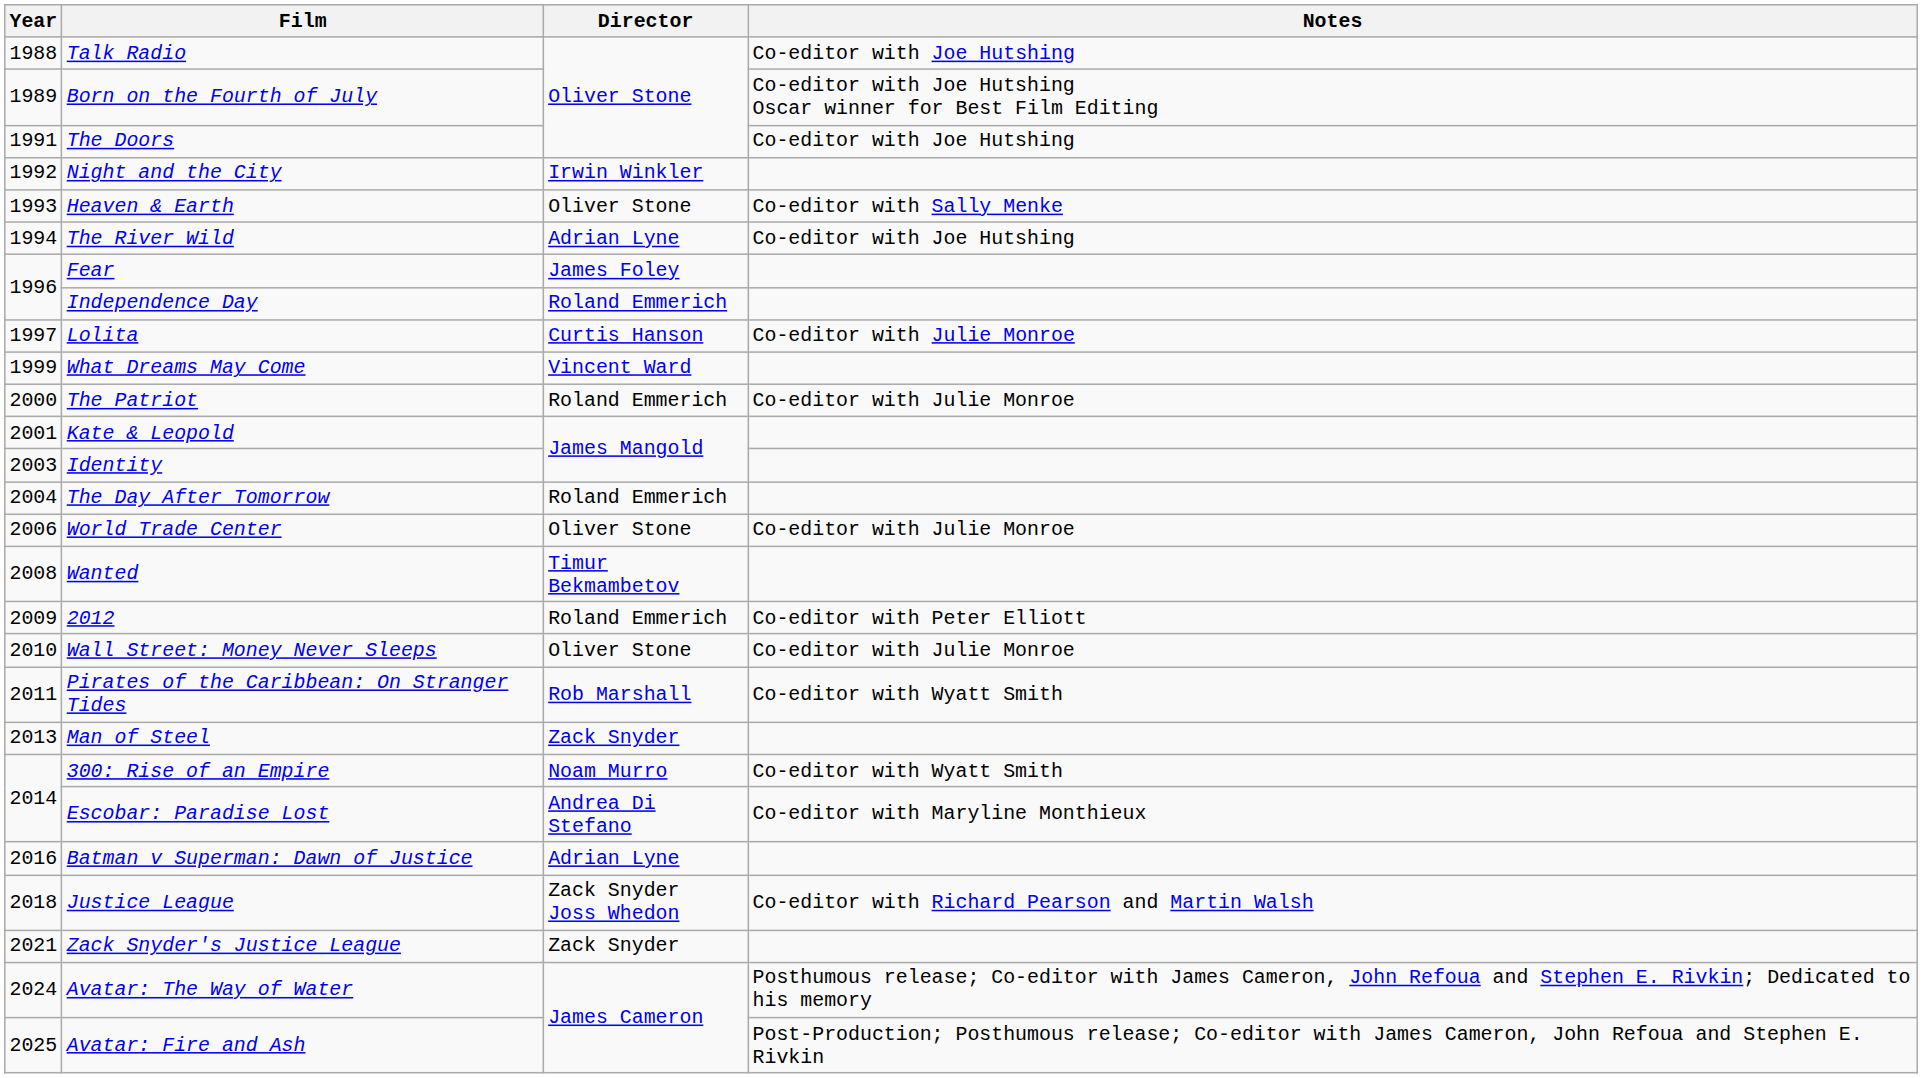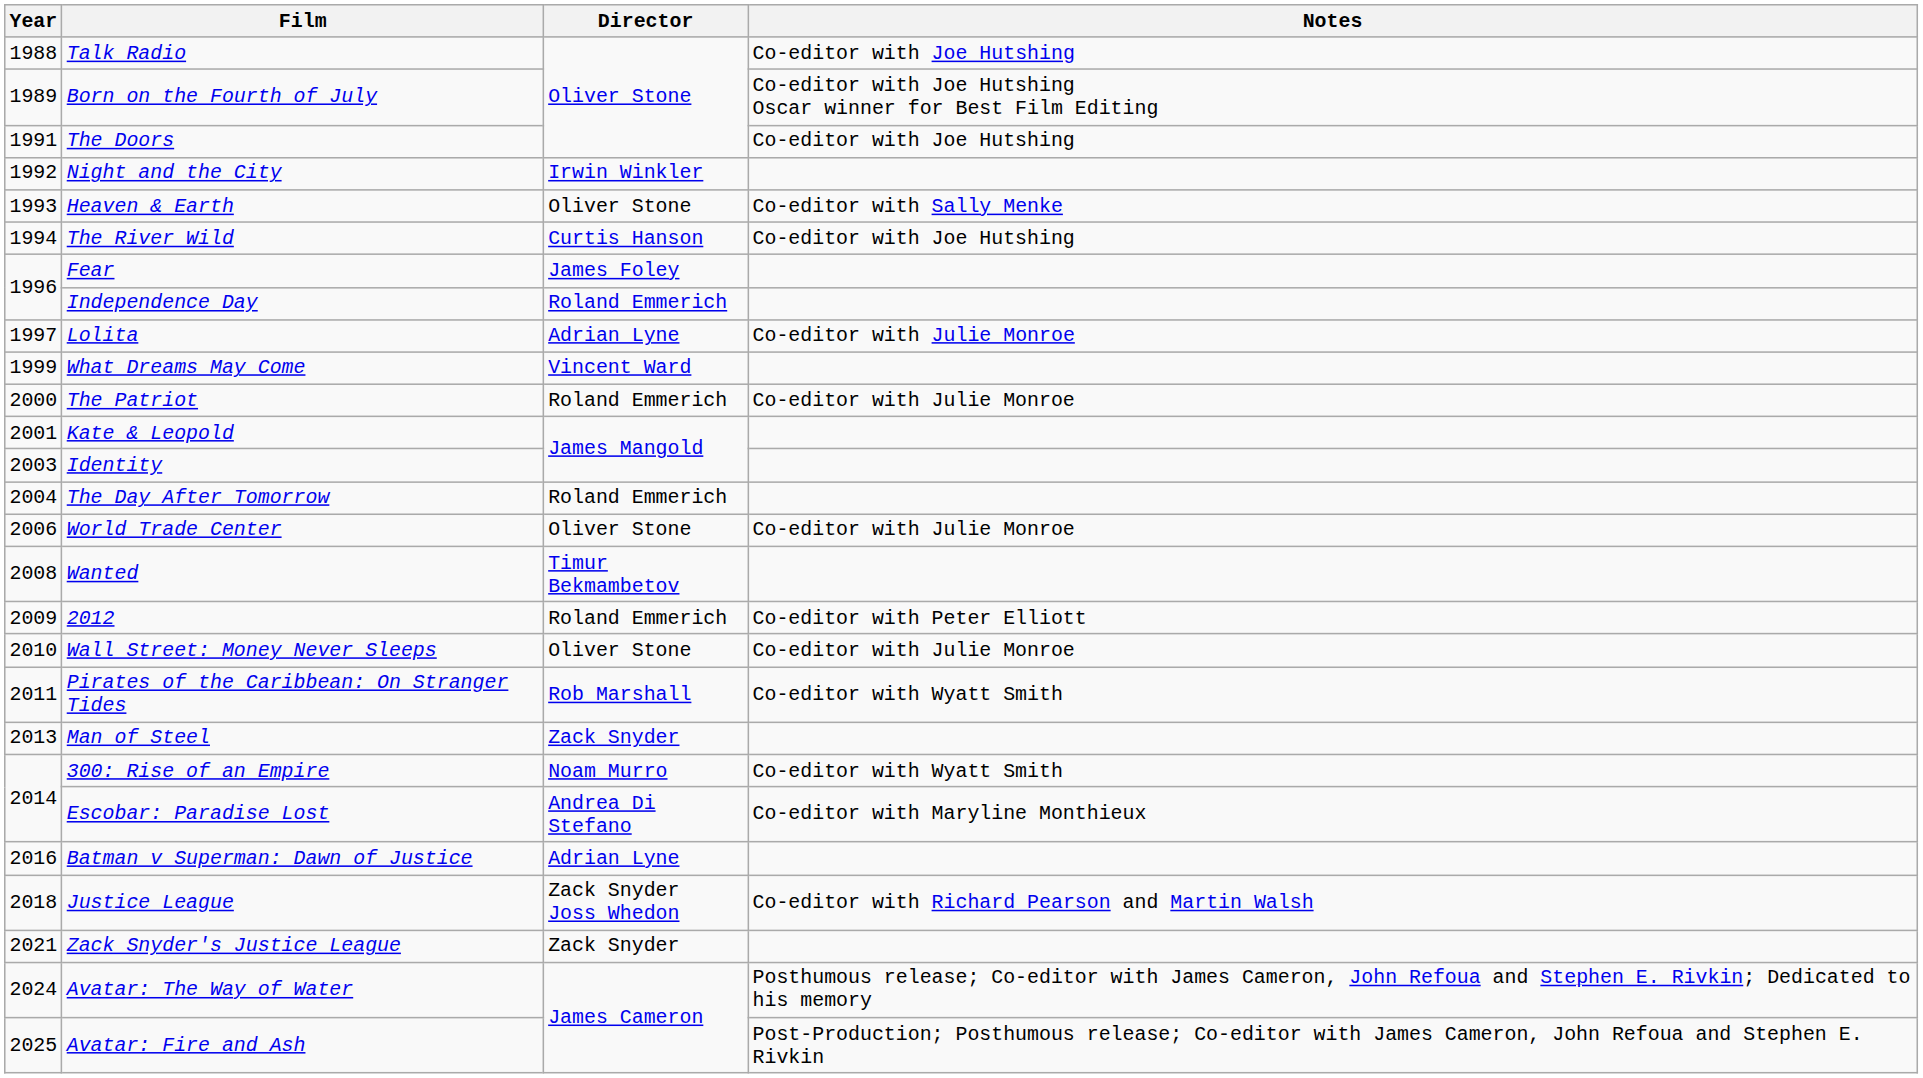 <table class="wikitable">
 <tr>
 <th>Year</th>
 <th>Film</th>
 <th>Director</th>
 <th>Notes</th>
 </tr>
 <tr>
 <td>1988</td>
 <td><em><a href='#'>Talk Radio</a></em></td>
 <td rowspan="3"><a href='#'>Oliver Stone</a></td>
 <td>Co-editor with <a href='#'>Joe Hutshing</a></td>
 </tr>
 <tr>
 <td>1989</td>
 <td><em><a href='#'>Born on the Fourth of July</a></em></td>
 <td>Co-editor with Joe Hutshing<br>Oscar winner for Best Film Editing</td>
 </tr>
 <tr>
 <td>1991</td>
 <td><em><a href='#'>The Doors</a></em></td>
 <td>Co-editor with Joe Hutshing</td>
 </tr>
 <tr>
 <td>1992</td>
 <td><em><a href='#'>Night and the City</a></em></td>
 <td><a href='#'>Irwin Winkler</a></td>
 <td></td>
 </tr>
 <tr>
 <td>1993</td>
 <td><em><a href='#'>Heaven & Earth</a></em></td>
 <td>Oliver Stone</td>
 <td>Co-editor with <a href='#'>Sally Menke</a></td>
 </tr>
 <tr>
 <td>1994</td>
 <td><em><a href='#'>The River Wild</a></em></td>
-<td><a href='#'>Adrian Lyne</a></td>
+<td><a href='#'>Curtis Hanson</a></td>
 <td>Co-editor with Joe Hutshing</td>
 </tr>
 <tr>
 <td rowspan=2>1996</td>
 <td><em><a href='#'>Fear</a></em></td>
 <td><a href='#'>James Foley</a></td>
 <td></td>
 </tr>
 <tr>
 <td><em><a href='#'>Independence Day</a></em></td>
 <td><a href='#'>Roland Emmerich</a></td>
 <td></td>
 </tr>
 <tr>
 <td>1997</td>
 <td><em><a href='#'>Lolita</a></em></td>
-<td><a href='#'>Curtis Hanson</a></td>
+<td><a href='#'>Adrian Lyne</a></td>
 <td>Co-editor with <a href='#'>Julie Monroe</a></td>
 </tr>
 <tr>
 <td>1999</td>
 <td><em><a href='#'>What Dreams May Come</a></em></td>
 <td><a href='#'>Vincent Ward</a></td>
 <td></td>
 </tr>
 <tr>
 <td>2000</td>
 <td><em><a href='#'>The Patriot</a></em></td>
 <td>Roland Emmerich</td>
 <td>Co-editor with Julie Monroe</td>
 </tr>
 <tr>
 <td>2001</td>
 <td><em><a href='#'>Kate & Leopold</a></em></td>
 <td rowspan="2"><a href='#'>James Mangold</a></td>
 <td></td>
 </tr>
 <tr>
 <td>2003</td>
 <td><em><a href='#'>Identity</a></em></td>
 <td></td>
 </tr>
 <tr>
 <td>2004</td>
 <td><em><a href='#'>The Day After Tomorrow</a></em></td>
 <td>Roland Emmerich</td>
 <td></td>
 </tr>
 <tr>
 <td>2006</td>
 <td><em><a href='#'>World Trade Center</a></em></td>
 <td>Oliver Stone</td>
 <td>Co-editor with Julie Monroe</td>
 </tr>
 <tr>
 <td>2008</td>
 <td><em><a href='#'>Wanted</a></em></td>
 <td><a href='#'>Timur Bekmambetov</a></td>
 <td></td>
 </tr>
 <tr>
 <td>2009</td>
 <td><em><a href='#'>2012</a></em></td>
 <td>Roland Emmerich</td>
 <td>Co-editor with Peter Elliott</td>
 </tr>
 <tr>
 <td>2010</td>
 <td><em><a href='#'>Wall Street: Money Never Sleeps</a></em></td>
 <td>Oliver Stone</td>
 <td>Co-editor with Julie Monroe</td>
 </tr>
 <tr>
 <td>2011</td>
 <td><em><a href='#'>Pirates of the Caribbean: On Stranger Tides</a></em></td>
 <td><a href='#'>Rob Marshall</a></td>
 <td>Co-editor with Wyatt Smith</td>
 </tr>
 <tr>
 <td>2013</td>
 <td><em><a href='#'>Man of Steel</a></em></td>
 <td><a href='#'>Zack Snyder</a></td>
 <td></td>
 </tr>
 <tr>
 <td rowspan=2>2014</td>
 <td><em><a href='#'>300: Rise of an Empire</a></em></td>
 <td><a href='#'>Noam Murro</a></td>
 <td>Co-editor with Wyatt Smith</td>
 </tr>
 <tr>
 <td><em><a href='#'>Escobar: Paradise Lost</a></em></td>
 <td><a href='#'>Andrea Di Stefano</a></td>
 <td>Co-editor with Maryline Monthieux</td>
 </tr>
 <tr>
 <td>2016</td>
 <td><em><a href='#'>Batman v Superman: Dawn of Justice</a></em></td>
 <td><a href='#'>Adrian Lyne</a></td>
 <td></td>
 </tr>
 <tr>
 <td>2018</td>
 <td><em><a href='#'>Justice League</a></em></td>
 <td>Zack Snyder<br><a href='#'>Joss Whedon</a></td>
 <td>Co-editor with <a href='#'>Richard Pearson</a> and <a href='#'>Martin Walsh</a></td>
 </tr>
 <tr>
 <td>2021</td>
 <td><em><a href='#'>Zack Snyder's Justice League</a></em></td>
 <td>Zack Snyder</td>
 <td></td>
 </tr>
 <tr>
 <td>2024</td>
 <td><em><a href='#'>Avatar: The Way of Water</a></em></td>
 <td rowspan="2"><a href='#'>James Cameron</a></td>
 <td>Posthumous release; Co-editor with James Cameron, <a href='#'>John Refoua</a> and <a href='#'>Stephen E. Rivkin</a>; Dedicated to his memory</td>
 </tr>
 <tr>
 <td>2025</td>
 <td><em><a href='#'>Avatar: Fire and Ash</a></em></td>
 <td>Post-Production; Posthumous release; Co-editor with James Cameron, John Refoua and Stephen E. Rivkin</td>
 </tr>
 </table>
